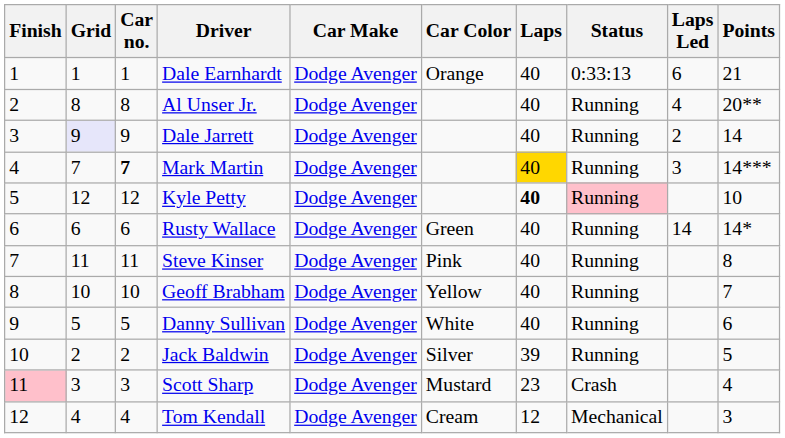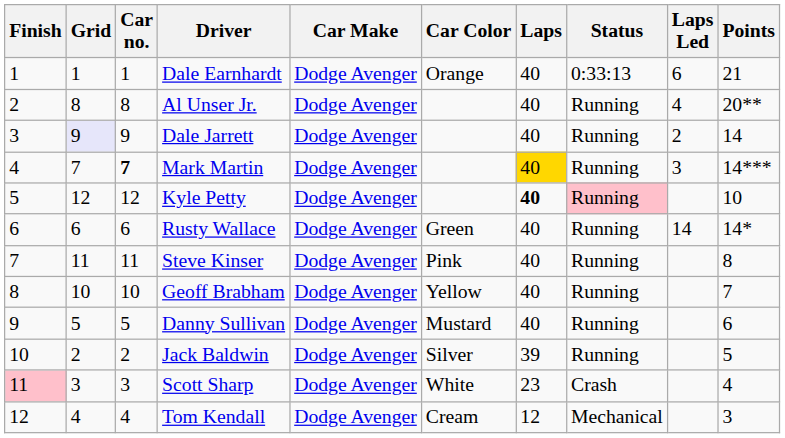 <table class="wikitable">
 <tr>
 <th>Finish</th>
 <th>Grid</th>
 <th>Car<br>no.</th>
 <th>Driver</th>
 <th>Car Make</th>
 <th>Car Color</th>
 <th>Laps</th>
 <th>Status</th>
 <th>Laps<br>Led</th>
 <th>Points</th>
 </tr>
 <tr>
 <td>1</td>
 <td>1</td>
 <td>1</td>
 <td> <a href='#'>Dale Earnhardt</a></td>
 <td><a href='#'>Dodge Avenger</a></td>
 <td><div> Orange</div></td>
 <td>40</td>
 <td>0:33:13</td>
 <td>6</td>
 <td>21</td>
 </tr>
 <tr>
 <td>2</td>
 <td>8</td>
 <td>8</td>
 <td> <a href='#'>Al Unser Jr.</a></td>
 <td><a href='#'>Dodge Avenger</a></td>
 <td><div></div></td>
 <td>40</td>
 <td>Running</td>
 <td>4</td>
 <td>20**</td>
 </tr>
 <tr>
 <td>3</td>
 <td style="background: lavender;">9</td>
 <td>9</td>
 <td> <a href='#'>Dale Jarrett</a></td>
 <td><a href='#'>Dodge Avenger</a></td>
 <td><div></div></td>
 <td>40</td>
 <td>Running</td>
 <td>2</td>
 <td>14</td>
 </tr>
 <tr>
 <td>4</td>
 <td>7</td>
 <td><strong>7</strong></td>
 <td> <a href='#'>Mark Martin</a></td>
 <td><a href='#'>Dodge Avenger</a></td>
 <td><div></div></td>
 <td style="background: gold;">40</td>
 <td>Running</td>
 <td>3</td>
 <td>14***</td>
 </tr>
 <tr>
 <td>5</td>
 <td>12</td>
 <td>12</td>
 <td> <a href='#'>Kyle Petty</a></td>
 <td><a href='#'>Dodge Avenger</a></td>
 <td><div></div></td>
 <td><strong>40</strong></td>
 <td style="background: pink;">Running</td>
 <td></td>
 <td>10</td>
 </tr>
 <tr>
 <td>6</td>
 <td>6</td>
 <td>6</td>
 <td> <a href='#'>Rusty Wallace</a></td>
 <td><a href='#'>Dodge Avenger</a></td>
 <td><div> Green</div></td>
 <td>40</td>
 <td>Running</td>
 <td>14</td>
 <td>14*</td>
 </tr>
 <tr>
 <td>7</td>
 <td>11</td>
 <td>11</td>
 <td> <a href='#'>Steve Kinser</a></td>
 <td><a href='#'>Dodge Avenger</a></td>
 <td><div> Pink</div></td>
 <td>40</td>
 <td>Running</td>
 <td></td>
 <td>8</td>
 </tr>
 <tr>
 <td>8</td>
 <td>10</td>
 <td>10</td>
 <td> <a href='#'>Geoff Brabham</a></td>
 <td><a href='#'>Dodge Avenger</a></td>
 <td><div> Yellow</div></td>
 <td>40</td>
 <td>Running</td>
 <td></td>
 <td>7</td>
 </tr>
 <tr>
 <td>9</td>
 <td>5</td>
 <td>5</td>
 <td> <a href='#'>Danny Sullivan</a></td>
 <td><a href='#'>Dodge Avenger</a></td>
-<td><div> White</div></td>
+<td><div> Mustard</div></td>
 <td>40</td>
 <td>Running</td>
 <td></td>
 <td>6</td>
 </tr>
 <tr>
 <td>10</td>
 <td>2</td>
 <td>2</td>
 <td> <a href='#'>Jack Baldwin</a></td>
 <td><a href='#'>Dodge Avenger</a></td>
 <td><div> Silver</div></td>
 <td>39</td>
 <td>Running</td>
 <td></td>
 <td>5</td>
 </tr>
 <tr>
 <td style="background: pink;">11</td>
 <td>3</td>
 <td>3</td>
 <td> <a href='#'>Scott Sharp</a></td>
 <td><a href='#'>Dodge Avenger</a></td>
-<td><div> Mustard</div></td>
+<td><div> White</div></td>
 <td>23</td>
 <td>Crash</td>
 <td></td>
 <td>4</td>
 </tr>
 <tr>
 <td>12</td>
 <td>4</td>
 <td>4</td>
 <td> <a href='#'>Tom Kendall</a></td>
 <td><a href='#'>Dodge Avenger</a></td>
 <td><div> Cream</div></td>
 <td>12</td>
 <td>Mechanical</td>
 <td></td>
 <td>3</td>
 </tr>
 </table>
